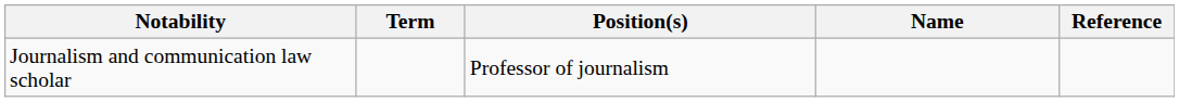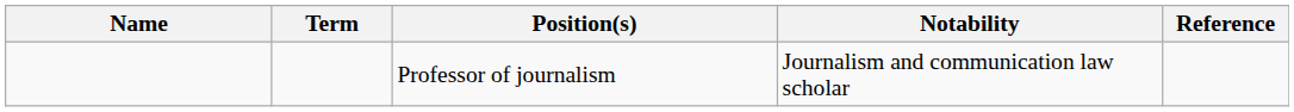 <table class="wikitable sortable" style="width:100%">
 <tr>
-<th width="30%" class="unsortable">Notability</th>
+<th width="*">Name</th>
 <th width="75px">Term</th>
 <th width="30%" class="unsortable">Position(s)</th>
-<th width="*">Name</th>
+<th width="30%" class="unsortable">Notability</th>
 <th width="80px" class="unsortable">Reference</th>
 </tr>
 <tr>
-<td>Journalism and communication law scholar</td>
+<td></td>
 <td align="center"></td>
 <td>Professor of journalism</td>
-<td></td>
+<td>Journalism and communication law scholar</td>
 <td align="center"></td>
 </tr>
 </table>
